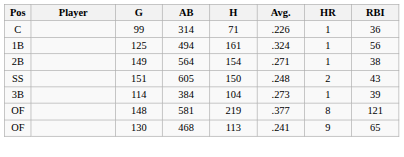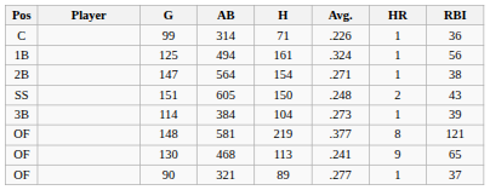 <table class="wikitable sortable">
 <tr>
 <th bgcolor="#DDDDFF" width="5%">Pos</th>
 <th bgcolor="#DDDDFF" width="16%">Player</th>
 <th bgcolor="#DDDDFF" width="9%">G</th>
 <th bgcolor="#DDDDFF" width="9%">AB</th>
 <th bgcolor="#DDDDFF" width="9%">H</th>
 <th bgcolor="#DDDDFF" width="9%">Avg.</th>
 <th bgcolor="#DDDDFF" width="9%">HR</th>
 <th bgcolor="#DDDDFF" width="9%">RBI</th>
 </tr>
 <tr align="center">
 <td>C</td>
 <td></td>
 <td>99</td>
 <td>314</td>
 <td>71</td>
 <td>.226</td>
 <td>1</td>
 <td>36</td>
 </tr>
 <tr align="center">
 <td>1B</td>
 <td></td>
 <td>125</td>
 <td>494</td>
 <td>161</td>
 <td>.324</td>
 <td>1</td>
 <td>56</td>
 </tr>
 <tr align="center">
 <td>2B</td>
 <td></td>
-<td>149</td>
+<td>147</td>
 <td>564</td>
 <td>154</td>
 <td>.271</td>
 <td>1</td>
 <td>38</td>
 </tr>
 <tr align="center">
 <td>SS</td>
 <td></td>
 <td>151</td>
 <td>605</td>
 <td>150</td>
 <td>.248</td>
 <td>2</td>
 <td>43</td>
 </tr>
 <tr align="center">
 <td>3B</td>
 <td></td>
 <td>114</td>
 <td>384</td>
 <td>104</td>
 <td>.273</td>
 <td>1</td>
 <td>39</td>
 </tr>
 <tr align="center">
 <td>OF</td>
 <td></td>
 <td>148</td>
 <td>581</td>
 <td>219</td>
 <td>.377</td>
 <td>8</td>
 <td>121</td>
 </tr>
 <tr align="center">
 <td>OF</td>
 <td></td>
 <td>130</td>
 <td>468</td>
 <td>113</td>
 <td>.241</td>
 <td>9</td>
 <td>65</td>
 </tr>
+<tr align="center">
+<td>OF</td>
+<td></td>
+<td>90</td>
+<td>321</td>
+<td>89</td>
+<td>.277</td>
+<td>1</td>
+<td>37</td>
+</tr>
 </table>
